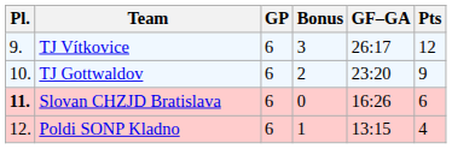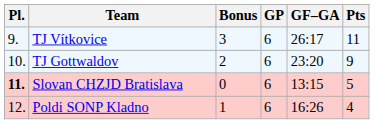 <table class="wikitable">
 <tr>
 <th>Pl.</th>
 <th width="200">Team</th>
+<th>Bonus</th>
 <th>GP</th>
-<th>Bonus</th>
 <th>GF–GA</th>
 <th>Pts</th>
 </tr>
 <tr bgcolor="#f0f8ff">
 <td>9.</td>
 <td><a href='#'>TJ Vítkovice</a></td>
+<td>3</td>
 <td>6</td>
-<td>3</td>
 <td>26:17</td>
-<td>12</td>
+<td>11</td>
 </tr>
 <tr bgcolor="#f0f8ff">
 <td>10.</td>
 <td><a href='#'>TJ Gottwaldov</a></td>
+<td>2</td>
 <td>6</td>
-<td>2</td>
 <td>23:20</td>
 <td>9</td>
 </tr>
 <tr bgcolor="#ffcccc">
 <td><strong>11.</strong></td>
 <td><a href='#'>Slovan CHZJD Bratislava</a></td>
+<td>0</td>
 <td>6</td>
-<td>0</td>
-<td>16:26</td>
-<td>6</td>
+<td>13:15</td>
+<td>5</td>
 </tr>
 <tr bgcolor="#ffcccc">
 <td>12.</td>
 <td><a href='#'>Poldi SONP Kladno</a></td>
+<td>1</td>
 <td>6</td>
-<td>1</td>
-<td>13:15</td>
+<td>16:26</td>
 <td>4</td>
 </tr>
 </table>
